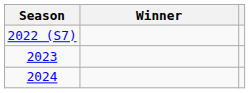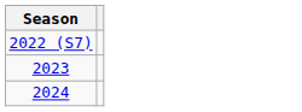 <table class="wikitable sortable" style=text-align:center>
 <tr>
 <th>Season</th>
-<th style=width:12em>Winner</th>
 <th class=unsortable></th>
 </tr>
 <tr>
 <td><a href='#'>2022 (S7)</a></td>
-<td align=left><strong></strong></td>
 <td></td>
 </tr>
 <tr>
 <td><a href='#'>2023</a></td>
-<td align=left><strong></strong></td>
 <td></td>
 </tr>
 <tr>
 <td><a href='#'>2024</a></td>
-<td align=left><strong></strong></td>
 <td></td>
 </tr>
 </table>
